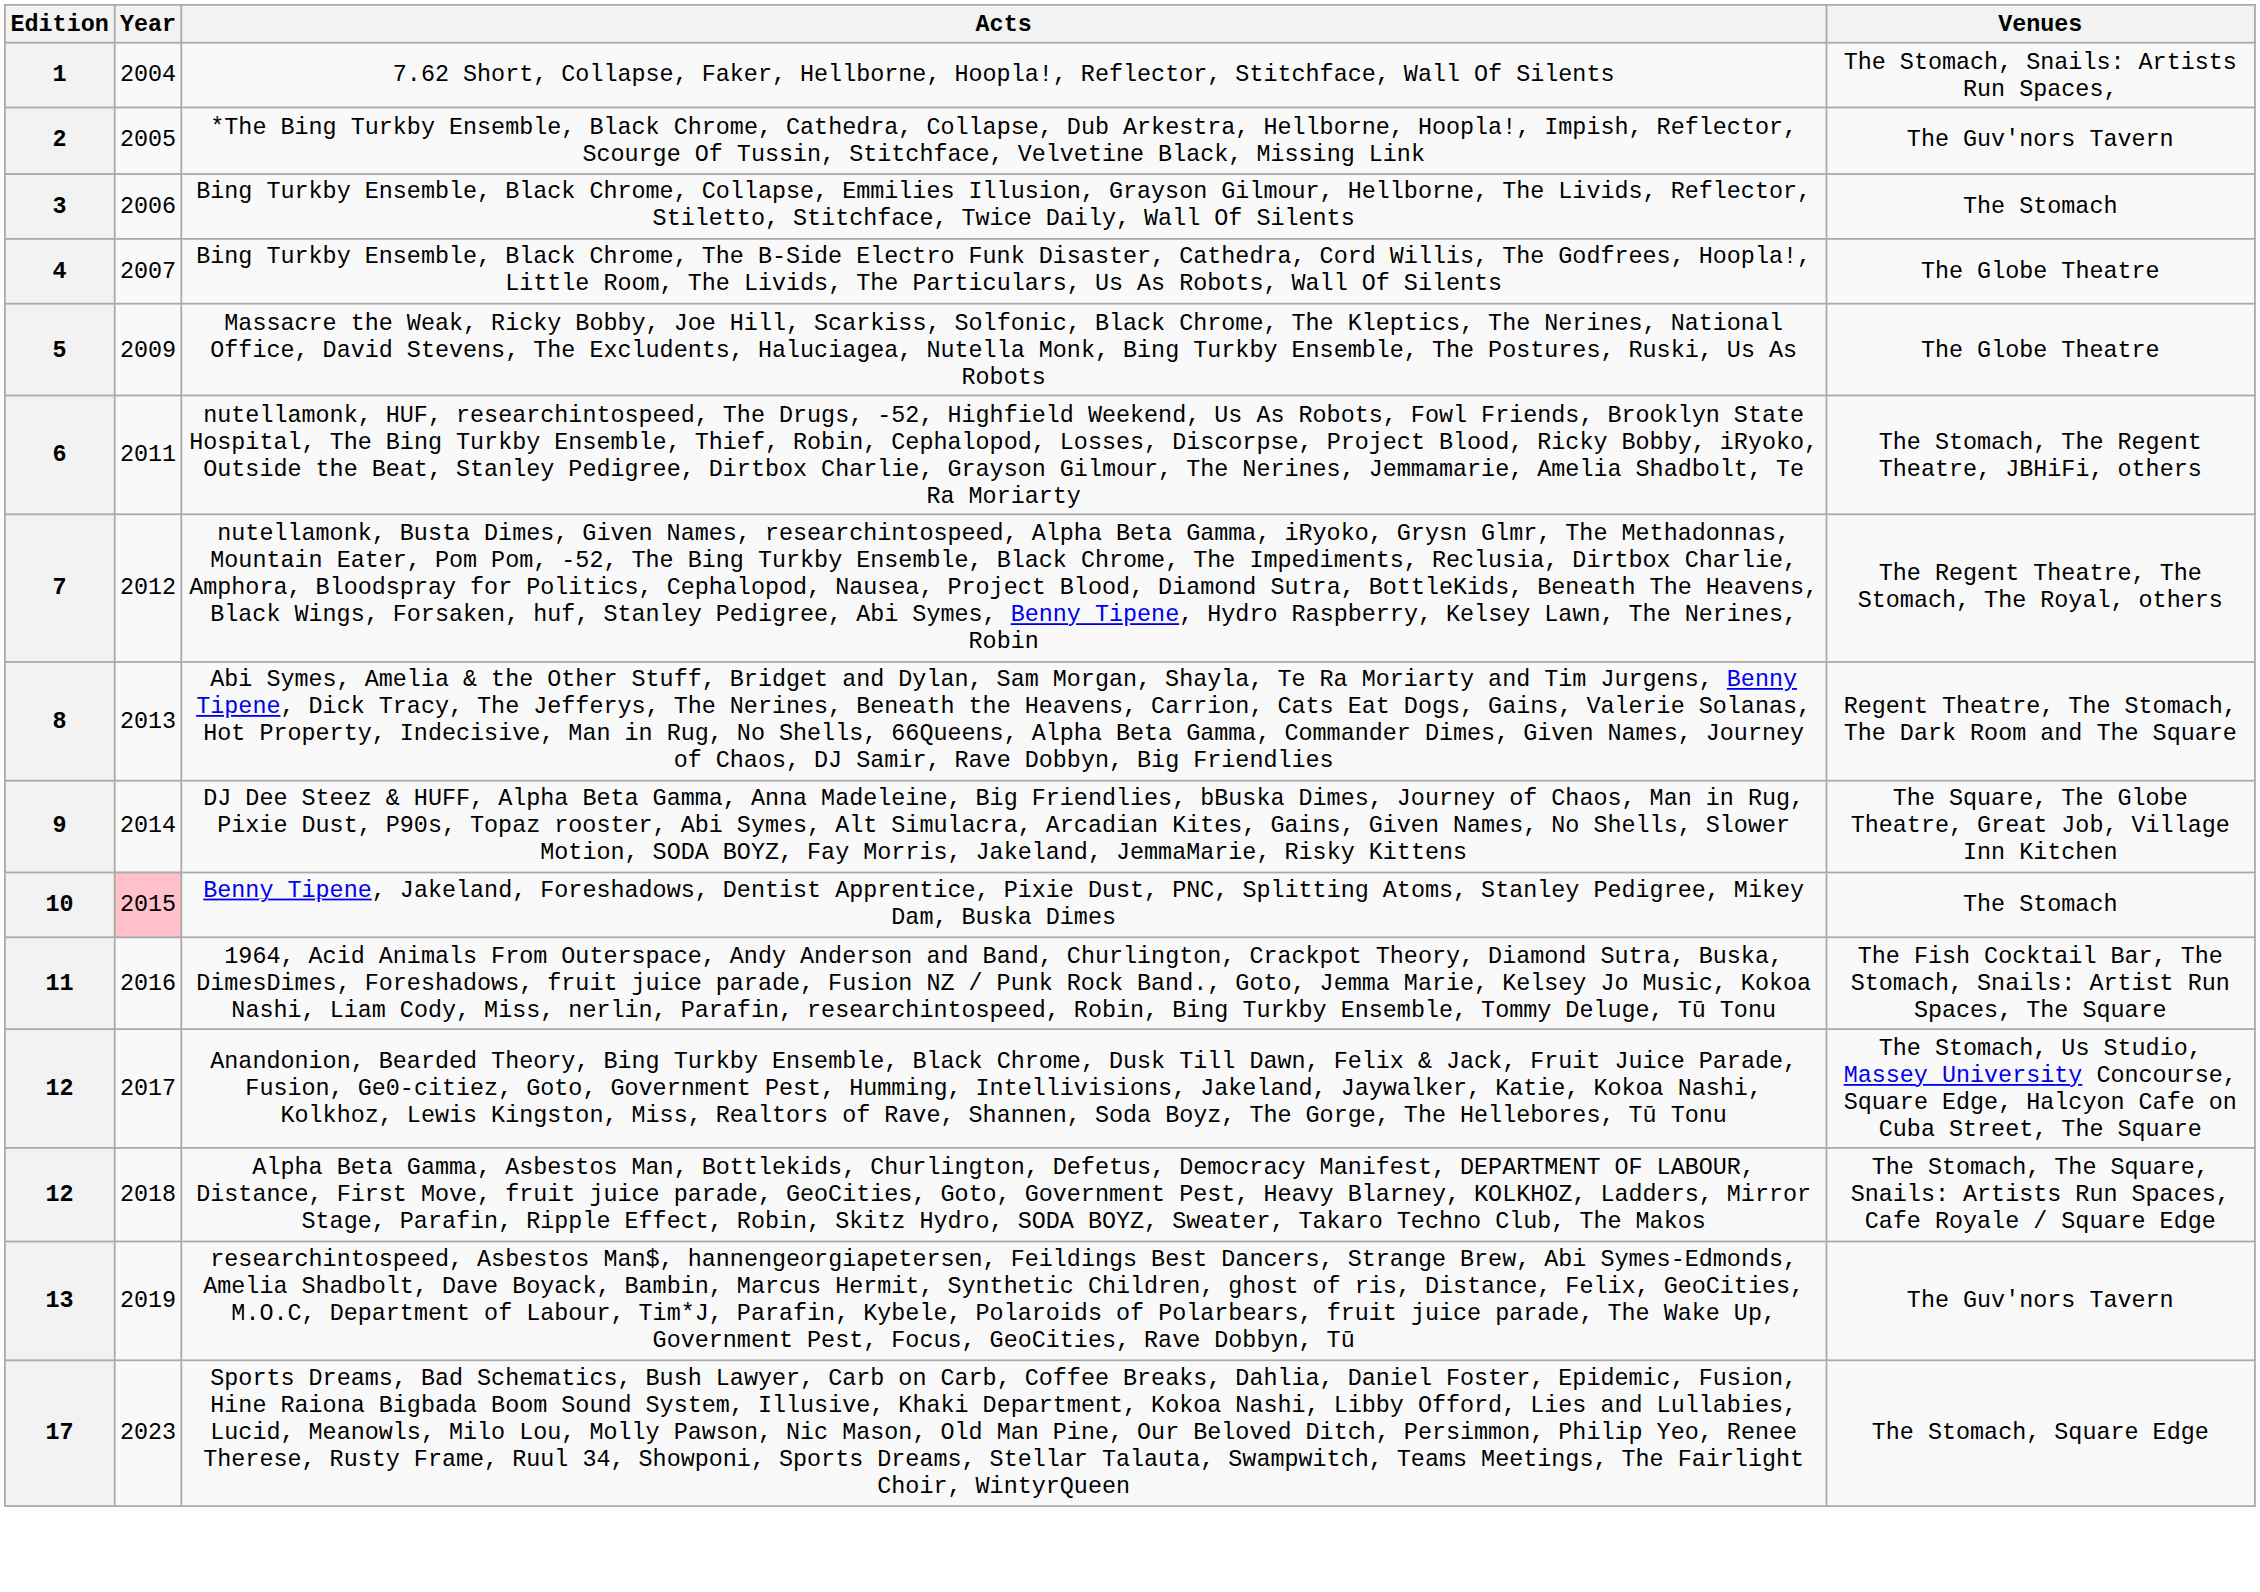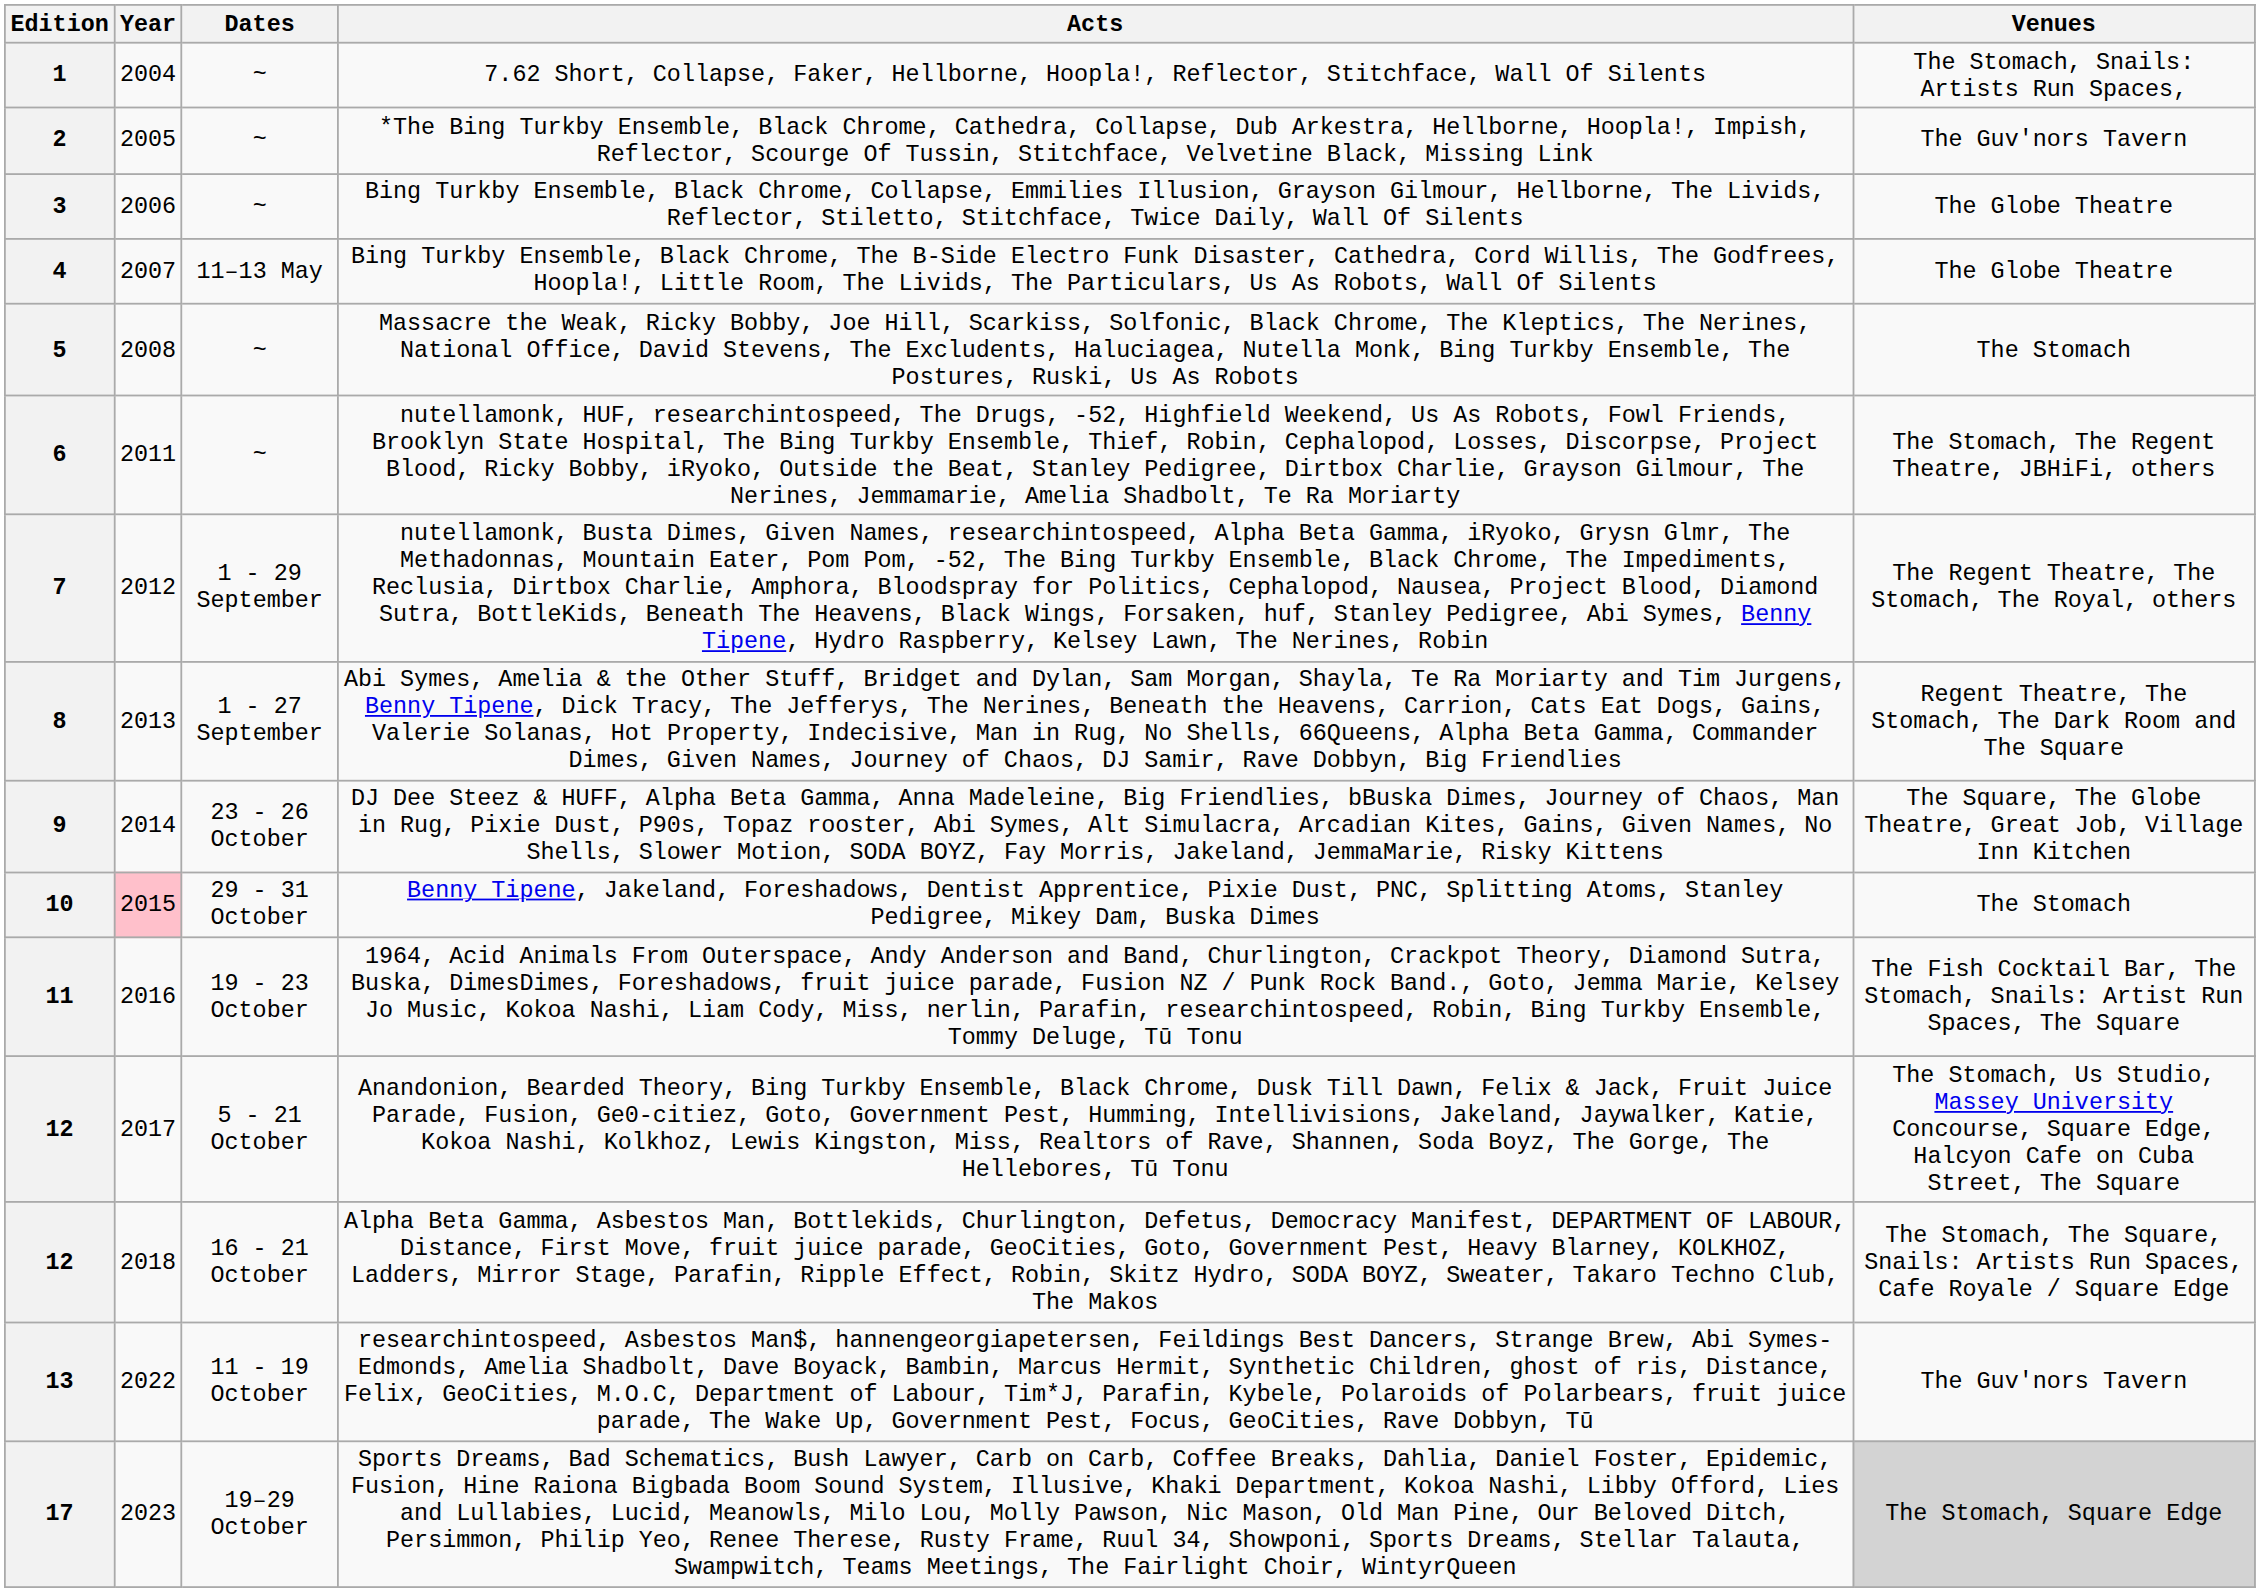 <table class="wikitable sortable" style="text-align:center;">
 <tr>
 <th scope="col">Edition</th>
 <th scope="col">Year</th>
+<th scope="col">Dates</th>
 <th scope="col" class="unsortable">Acts</th>
 <th scope="col" class="unsortable">Venues</th>
 </tr>
 <tr>
 <th scope="row">1</th>
 <td>2004</td>
+<td>~</td>
 <td>7.62 Short, Collapse, Faker, Hellborne, Hoopla!, Reflector, Stitchface, Wall Of Silents </td>
 <td>The Stomach, Snails: Artists Run Spaces,</td>
 </tr>
 <tr>
 <th scope="row">2</th>
 <td>2005</td>
+<td>~</td>
 <td>*The Bing Turkby Ensemble, Black Chrome, Cathedra, Collapse, Dub Arkestra, Hellborne, Hoopla!, Impish, Reflector, Scourge Of Tussin, Stitchface, Velvetine Black, Missing Link</td>
 <td>The Guv'nors Tavern</td>
 </tr>
 <tr>
 <th scope="row">3</th>
 <td>2006</td>
+<td>~</td>
 <td>Bing Turkby Ensemble, Black Chrome, Collapse, Emmilies Illusion, Grayson Gilmour, Hellborne, The Livids, Reflector, Stiletto, Stitchface, Twice Daily, Wall Of Silents</td>
-<td>The Stomach</td>
+<td>The Globe Theatre</td>
 </tr>
 <tr>
 <th scope="row">4</th>
 <td>2007</td>
+<td>11–13 May</td>
 <td>Bing Turkby Ensemble, Black Chrome, The B-Side Electro Funk Disaster, Cathedra, Cord Willis, The Godfrees, Hoopla!, Little Room, The Livids, The Particulars, Us As Robots, Wall Of Silents</td>
 <td>The Globe Theatre</td>
 </tr>
 <tr>
 <th scope="row">5</th>
-<td>2009</td>
+<td>2008</td>
+<td>~</td>
 <td>Massacre the Weak, Ricky Bobby, Joe Hill, Scarkiss, Solfonic, Black Chrome, The Kleptics, The Nerines, National Office, David Stevens, The Excludents, Haluciagea, Nutella Monk, Bing Turkby Ensemble, The Postures, Ruski, Us As Robots</td>
-<td>The Globe Theatre</td>
+<td>The Stomach</td>
 </tr>
 <tr>
 <th scope="row">6</th>
 <td>2011</td>
+<td>~</td>
 <td>nutellamonk, HUF, researchintospeed, The Drugs, -52, Highfield Weekend, Us As Robots, Fowl Friends, Brooklyn State Hospital, The Bing Turkby Ensemble, Thief, Robin, Cephalopod, Losses, Discorpse, Project Blood, Ricky Bobby, iRyoko, Outside the Beat, Stanley Pedigree, Dirtbox Charlie, Grayson Gilmour, The Nerines, Jemmamarie, Amelia Shadbolt, Te Ra Moriarty</td>
 <td>The Stomach, The Regent Theatre, JBHiFi, others</td>
 </tr>
 <tr>
 <th scope="row">7</th>
 <td>2012</td>
+<td>1 - 29 September</td>
 <td>nutellamonk, Busta Dimes, Given Names, researchintospeed, Alpha Beta Gamma, iRyoko, Grysn Glmr, The Methadonnas, Mountain Eater, Pom Pom, -52, The Bing Turkby Ensemble, Black Chrome, The Impediments, Reclusia, Dirtbox Charlie, Amphora, Bloodspray for Politics, Cephalopod, Nausea, Project Blood, Diamond Sutra, BottleKids, Beneath The Heavens, Black Wings, Forsaken, huf, Stanley Pedigree, Abi Symes, <a href='#'>Benny Tipene</a>, Hydro Raspberry, Kelsey Lawn, The Nerines, Robin</td>
 <td>The Regent Theatre, The Stomach, The Royal, others</td>
 </tr>
 <tr>
 <th scope="row">8</th>
 <td>2013</td>
+<td>1 - 27 September</td>
 <td>Abi Symes, Amelia & the Other Stuff, Bridget and Dylan, Sam Morgan, Shayla, Te Ra Moriarty and Tim Jurgens, <a href='#'>Benny Tipene</a>, Dick Tracy, The Jefferys, The Nerines, Beneath the Heavens, Carrion, Cats Eat Dogs, Gains, Valerie Solanas, Hot Property, Indecisive, Man in Rug, No Shells, 66Queens, Alpha Beta Gamma, Commander Dimes, Given Names, Journey of Chaos, DJ Samir, Rave Dobbyn, Big Friendlies</td>
 <td>Regent Theatre, The Stomach, The Dark Room and The Square</td>
 </tr>
 <tr>
 <th scope="row">9</th>
 <td>2014</td>
+<td>23 - 26 October</td>
 <td>DJ Dee Steez & HUFF, Alpha Beta Gamma, Anna Madeleine, Big Friendlies, bBuska Dimes, Journey of Chaos, Man in Rug, Pixie Dust, P90s, Topaz rooster, Abi Symes, Alt Simulacra, Arcadian Kites, Gains, Given Names, No Shells, Slower Motion, SODA BOYZ, Fay Morris, Jakeland, JemmaMarie, Risky Kittens</td>
 <td>The Square, The Globe Theatre, Great Job, Village Inn Kitchen</td>
 </tr>
 <tr>
 <th scope="row">10</th>
 <td style="background: pink;">2015</td>
+<td>29 - 31 October</td>
 <td><a href='#'>Benny Tipene</a>, Jakeland, Foreshadows, Dentist Apprentice, Pixie Dust, PNC, Splitting Atoms, Stanley Pedigree, Mikey Dam, Buska Dimes</td>
 <td>The Stomach</td>
 </tr>
 <tr>
 <th scope="row">11</th>
 <td>2016</td>
+<td>19 - 23 October</td>
 <td>1964, Acid Animals From Outerspace, Andy Anderson and Band, Churlington, Crackpot Theory, Diamond Sutra, Buska, DimesDimes, Foreshadows, fruit juice parade, Fusion NZ / Punk Rock Band., Goto, Jemma Marie, Kelsey Jo Music, Kokoa Nashi, Liam Cody, Miss, nerlin, Parafin, researchintospeed, Robin, Bing Turkby Ensemble, Tommy Deluge, Tū Tonu</td>
 <td>The Fish Cocktail Bar, The Stomach, Snails: Artist Run Spaces, The Square</td>
 </tr>
 <tr>
 <th scope="row">12</th>
 <td>2017</td>
+<td>5 - 21 October</td>
 <td>Anandonion, Bearded Theory, Bing Turkby Ensemble, Black Chrome, Dusk Till Dawn, Felix & Jack, Fruit Juice Parade, Fusion, Ge0-citiez, Goto, Government Pest, Humming, Intellivisions, Jakeland, Jaywalker, Katie, Kokoa Nashi, Kolkhoz, Lewis Kingston, Miss, Realtors of Rave, Shannen, Soda Boyz, The Gorge, The Hellebores, Tū Tonu</td>
 <td>The Stomach, Us Studio, <a href='#'>Massey University</a> Concourse, Square Edge, Halcyon Cafe on Cuba Street, The Square</td>
 </tr>
 <tr>
 <th scope="row">12</th>
 <td>2018</td>
+<td>16 - 21 October</td>
 <td>Alpha Beta Gamma, Asbestos Man, Bottlekids, Churlington, Defetus, Democracy Manifest, DEPARTMENT OF LABOUR, Distance, First Move, fruit juice parade, GeoCities, Goto, Government Pest, Heavy Blarney, KOLKHOZ, Ladders, Mirror Stage, Parafin, Ripple Effect, Robin, Skitz Hydro, SODA BOYZ, Sweater, Takaro Techno Club, The Makos</td>
 <td>The Stomach, The Square, Snails: Artists Run Spaces, Cafe Royale / Square Edge</td>
 </tr>
 <tr>
 <th scope="row">13</th>
-<td>2019</td>
+<td>2022</td>
+<td>11 - 19 October</td>
 <td>researchintospeed, Asbestos Man$, hannengeorgiapetersen, Feildings Best Dancers, Strange Brew, Abi Symes-Edmonds, Amelia Shadbolt, Dave Boyack, Bambin, Marcus Hermit, Synthetic Children, ghost of ris, Distance, Felix, GeoCities, M.O.C, Department of Labour, Tim*J, Parafin, Kybele, Polaroids of Polarbears, fruit juice parade, The Wake Up, Government Pest, Focus, GeoCities, Rave Dobbyn, Tū</td>
 <td>The Guv'nors Tavern</td>
 </tr>
 <tr>
 <th scope="row">17</th>
 <td>2023</td>
+<td>19–29 October</td>
 <td>Sports Dreams, Bad Schematics, Bush Lawyer, Carb on Carb, Coffee Breaks, Dahlia, Daniel Foster, Epidemic, Fusion, Hine Raiona Bigbada Boom Sound System, Illusive, Khaki Department, Kokoa Nashi, Libby Offord, Lies and Lullabies, Lucid, Meanowls, Milo Lou, Molly Pawson, Nic Mason, Old Man Pine, Our Beloved Ditch, Persimmon, Philip Yeo, Renee Therese, Rusty Frame, Ruul 34, Showponi, Sports Dreams, Stellar Talauta, Swampwitch, Teams Meetings, The Fairlight Choir, WintyrQueen</td>
-<td>The Stomach, Square Edge</td>
+<td style="background: lightgrey;">The Stomach, Square Edge</td>
 </tr>
 </table>
